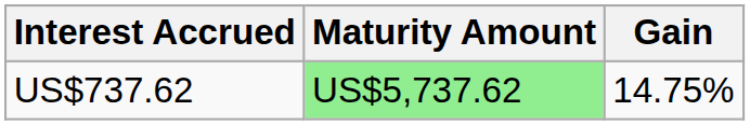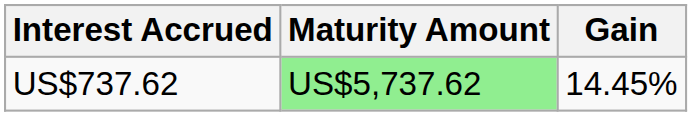 <table class="wikitable" border="1">
 <tr>
 <th>Interest Accrued</th>
 <th>Maturity Amount</th>
 <th>Gain</th>
 </tr>
 <tr>
 <td>US$737.62</td>
 <td style="background: lightgreen;">US$5,737.62</td>
-<td>14.75%</td>
+<td>14.45%</td>
 </tr>
 </table>
